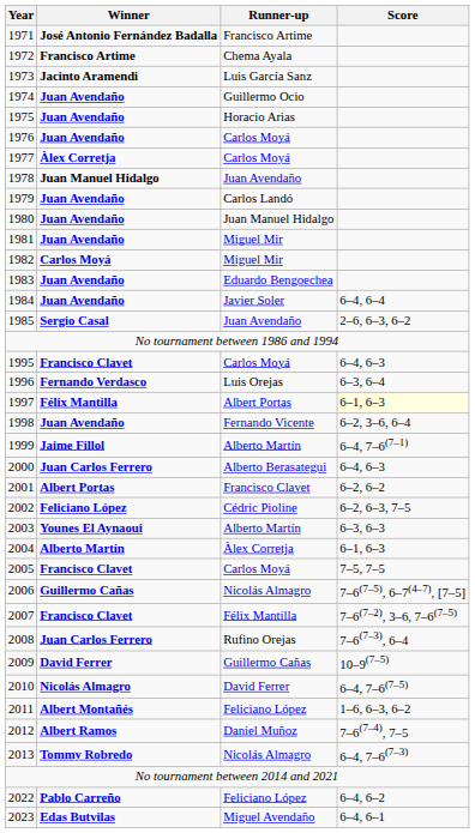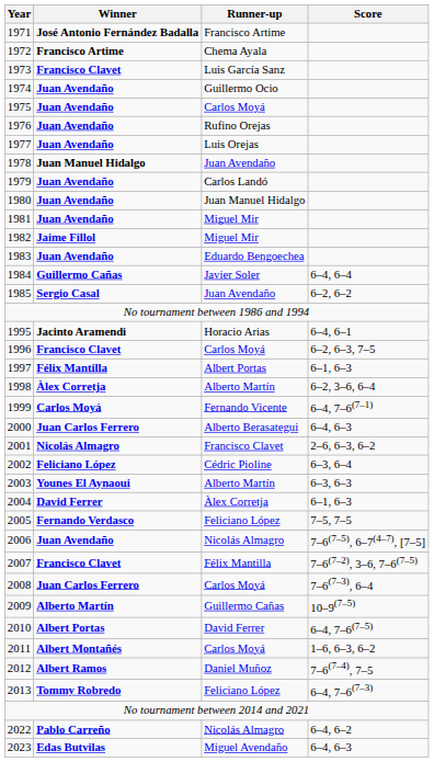 <table class="wikitable">
 <tr>
 <th>Year</th>
 <th>Winner</th>
 <th>Runner-up</th>
 <th>Score</th>
 </tr>
 <tr>
 <td align="center">1971</td>
 <td> <strong>José Antonio Fernández Badalla</strong></td>
 <td> Francisco Artime</td>
 <td></td>
 </tr>
 <tr>
 <td align="center">1972</td>
 <td> <strong>Francisco Artime</strong></td>
 <td> Chema Ayala</td>
 <td></td>
 </tr>
 <tr>
 <td align="center">1973</td>
-<td> <strong>Jacinto Aramendi</strong></td>
+<td> <strong><a href='#'>Francisco Clavet</a></strong></td>
 <td> Luis García Sanz</td>
 <td></td>
 </tr>
 <tr>
 <td align="center">1974</td>
 <td> <strong><a href='#'>Juan Avendaño</a></strong></td>
 <td> Guillermo Ocio</td>
 <td></td>
 </tr>
 <tr>
 <td align="center">1975</td>
 <td> <strong><a href='#'>Juan Avendaño</a></strong></td>
-<td> Horacio Arias</td>
+<td> <a href='#'>Carlos Moyá</a></td>
 <td></td>
 </tr>
 <tr>
 <td align="center">1976</td>
 <td> <strong><a href='#'>Juan Avendaño</a></strong></td>
-<td> <a href='#'>Carlos Moyá</a></td>
+<td> Rufino Orejas</td>
 <td></td>
 </tr>
 <tr>
 <td align="center">1977</td>
-<td> <strong><a href='#'>Àlex Corretja</a></strong></td>
-<td> <a href='#'>Carlos Moyá</a></td>
+<td> <strong><a href='#'>Juan Avendaño</a></strong></td>
+<td> Luis Orejas</td>
 <td></td>
 </tr>
 <tr>
 <td align="center">1978</td>
 <td> <strong>Juan Manuel Hidalgo</strong></td>
 <td> <a href='#'>Juan Avendaño</a></td>
 <td></td>
 </tr>
 <tr>
 <td align="center">1979</td>
 <td> <strong><a href='#'>Juan Avendaño</a></strong></td>
 <td> Carlos Landó</td>
 <td></td>
 </tr>
 <tr>
 <td align="center">1980</td>
 <td> <strong><a href='#'>Juan Avendaño</a></strong></td>
 <td> Juan Manuel Hidalgo</td>
 <td></td>
 </tr>
 <tr>
 <td align="center">1981</td>
 <td> <strong><a href='#'>Juan Avendaño</a></strong></td>
 <td> <a href='#'>Miguel Mir</a></td>
 <td></td>
 </tr>
 <tr>
 <td align="center">1982</td>
-<td> <strong><a href='#'>Carlos Moyá</a></strong></td>
+<td> <strong><a href='#'>Jaime Fillol</a></strong></td>
 <td> <a href='#'>Miguel Mir</a></td>
 <td></td>
 </tr>
 <tr>
 <td align="center">1983</td>
 <td> <strong><a href='#'>Juan Avendaño</a></strong></td>
 <td> <a href='#'>Eduardo Bengoechea</a></td>
 <td></td>
 </tr>
 <tr>
 <td align="center">1984</td>
-<td> <strong><a href='#'>Juan Avendaño</a></strong></td>
+<td> <strong><a href='#'>Guillermo Cañas</a></strong></td>
 <td> <a href='#'>Javier Soler</a></td>
 <td>6–4, 6–4</td>
 </tr>
 <tr>
 <td align="center">1985</td>
 <td> <strong><a href='#'>Sergio Casal</a></strong></td>
 <td> <a href='#'>Juan Avendaño</a></td>
-<td>2–6, 6–3, 6–2</td>
+<td>6–2, 6–2</td>
 </tr>
 <tr>
 <td align="center" colspan=4><em>No tournament between 1986 and 1994</em></td>
 </tr>
 <tr>
 <td align="center">1995</td>
-<td> <strong><a href='#'>Francisco Clavet</a></strong></td>
-<td> <a href='#'>Carlos Moyá</a></td>
-<td>6–4, 6–3</td>
+<td> <strong>Jacinto Aramendi</strong></td>
+<td> Horacio Arias</td>
+<td>6–4, 6–1</td>
 </tr>
 <tr>
 <td align="center">1996</td>
-<td> <strong><a href='#'>Fernando Verdasco</a></strong></td>
-<td> Luis Orejas</td>
-<td>6–3, 6–4</td>
+<td> <strong><a href='#'>Francisco Clavet</a></strong></td>
+<td> <a href='#'>Carlos Moyá</a></td>
+<td>6–2, 6–3, 7–5</td>
 </tr>
 <tr>
 <td align="center">1997</td>
 <td> <strong><a href='#'>Félix Mantilla</a></strong></td>
 <td> <a href='#'>Albert Portas</a></td>
-<td style="background: lightyellow;">6–1, 6–3</td>
+<td>6–1, 6–3</td>
 </tr>
 <tr>
 <td align="center">1998</td>
-<td> <strong><a href='#'>Juan Avendaño</a></strong></td>
-<td> <a href='#'>Fernando Vicente</a></td>
+<td> <strong><a href='#'>Àlex Corretja</a></strong></td>
+<td> <a href='#'>Alberto Martín</a></td>
 <td>6–2, 3–6, 6–4</td>
 </tr>
 <tr>
 <td align="center">1999</td>
-<td> <strong><a href='#'>Jaime Fillol</a></strong></td>
-<td> <a href='#'>Alberto Martín</a></td>
+<td> <strong><a href='#'>Carlos Moyá</a></strong></td>
+<td> <a href='#'>Fernando Vicente</a></td>
 <td>6–4, 7–6<sup>(7–1)</sup></td>
 </tr>
 <tr>
 <td align="center">2000</td>
 <td> <strong><a href='#'>Juan Carlos Ferrero</a></strong></td>
 <td> <a href='#'>Alberto Berasategui</a></td>
 <td>6–4, 6–3</td>
 </tr>
 <tr>
 <td align="center">2001</td>
-<td> <strong><a href='#'>Albert Portas</a></strong></td>
+<td> <strong><a href='#'>Nicolás Almagro</a></strong></td>
 <td> <a href='#'>Francisco Clavet</a></td>
-<td>6–2, 6–2</td>
+<td>2–6, 6–3, 6–2</td>
 </tr>
 <tr>
 <td align="center">2002</td>
 <td> <strong><a href='#'>Feliciano López</a></strong></td>
 <td> <a href='#'>Cédric Pioline</a></td>
-<td>6–2, 6–3, 7–5</td>
+<td>6–3, 6–4</td>
 </tr>
 <tr>
 <td align="center">2003</td>
 <td> <strong><a href='#'>Younes El Aynaoui</a></strong></td>
 <td> <a href='#'>Alberto Martín</a></td>
 <td>6–3, 6–3</td>
 </tr>
 <tr>
 <td align="center">2004</td>
-<td> <strong><a href='#'>Alberto Martín</a></strong></td>
+<td> <strong><a href='#'>David Ferrer</a></strong></td>
 <td> <a href='#'>Àlex Corretja</a></td>
 <td>6–1, 6–3</td>
 </tr>
 <tr>
 <td align="center">2005</td>
-<td> <strong><a href='#'>Francisco Clavet</a></strong></td>
-<td> <a href='#'>Carlos Moyá</a></td>
+<td> <strong><a href='#'>Fernando Verdasco</a></strong></td>
+<td> <a href='#'>Feliciano López</a></td>
 <td>7–5, 7–5</td>
 </tr>
 <tr>
 <td align="center">2006</td>
-<td> <strong><a href='#'>Guillermo Cañas</a></strong></td>
+<td> <strong><a href='#'>Juan Avendaño</a></strong></td>
 <td> <a href='#'>Nicolás Almagro</a></td>
 <td>7–6<sup>(7–5)</sup>, 6–7<sup>(4–7)</sup>, [7–5]</td>
 </tr>
 <tr>
 <td align="center">2007</td>
 <td> <strong><a href='#'>Francisco Clavet</a></strong></td>
 <td> <a href='#'>Félix Mantilla</a></td>
 <td>7–6<sup>(7–2)</sup>, 3–6, 7–6<sup>(7–5)</sup></td>
 </tr>
 <tr>
 <td align="center">2008</td>
 <td> <strong><a href='#'>Juan Carlos Ferrero</a></strong></td>
-<td> Rufino Orejas</td>
+<td> <a href='#'>Carlos Moyá</a></td>
 <td>7–6<sup>(7–3)</sup>, 6–4</td>
 </tr>
 <tr>
 <td align="center">2009</td>
-<td> <strong><a href='#'>David Ferrer</a></strong></td>
+<td> <strong><a href='#'>Alberto Martín</a></strong></td>
 <td> <a href='#'>Guillermo Cañas</a></td>
 <td>10–9<sup>(7–5)</sup></td>
 </tr>
 <tr>
 <td align="center">2010</td>
-<td> <strong><a href='#'>Nicolás Almagro</a></strong></td>
+<td> <strong><a href='#'>Albert Portas</a></strong></td>
 <td> <a href='#'>David Ferrer</a></td>
 <td>6–4, 7–6<sup>(7–5)</sup></td>
 </tr>
 <tr>
 <td align="center">2011</td>
 <td> <strong><a href='#'>Albert Montañés</a></strong></td>
-<td> <a href='#'>Feliciano López</a></td>
+<td> <a href='#'>Carlos Moyá</a></td>
 <td>1–6, 6–3, 6–2</td>
 </tr>
 <tr>
 <td align="center">2012</td>
 <td> <strong><a href='#'>Albert Ramos</a></strong></td>
 <td> <a href='#'>Daniel Muñoz</a></td>
 <td>7–6<sup>(7–4)</sup>, 7–5</td>
 </tr>
 <tr>
 <td align="center">2013</td>
 <td> <strong><a href='#'>Tommy Robredo</a></strong></td>
-<td> <a href='#'>Nicolás Almagro</a></td>
+<td> <a href='#'>Feliciano López</a></td>
 <td>6–4, 7–6<sup>(7–3)</sup></td>
 </tr>
 <tr>
 <td align="center" colspan=4><em>No tournament between 2014 and 2021</em></td>
 </tr>
 <tr>
 <td align="center">2022</td>
 <td> <strong><a href='#'>Pablo Carreño</a></strong></td>
-<td> <a href='#'>Feliciano López</a></td>
+<td> <a href='#'>Nicolás Almagro</a></td>
 <td>6–4, 6–2</td>
 </tr>
 <tr>
 <td align="center">2023</td>
 <td> <strong><a href='#'>Edas Butvilas</a></strong></td>
 <td> <a href='#'>Miguel Avendaño</a></td>
-<td>6–4, 6–1</td>
+<td>6–4, 6–3</td>
 </tr>
 </table>
